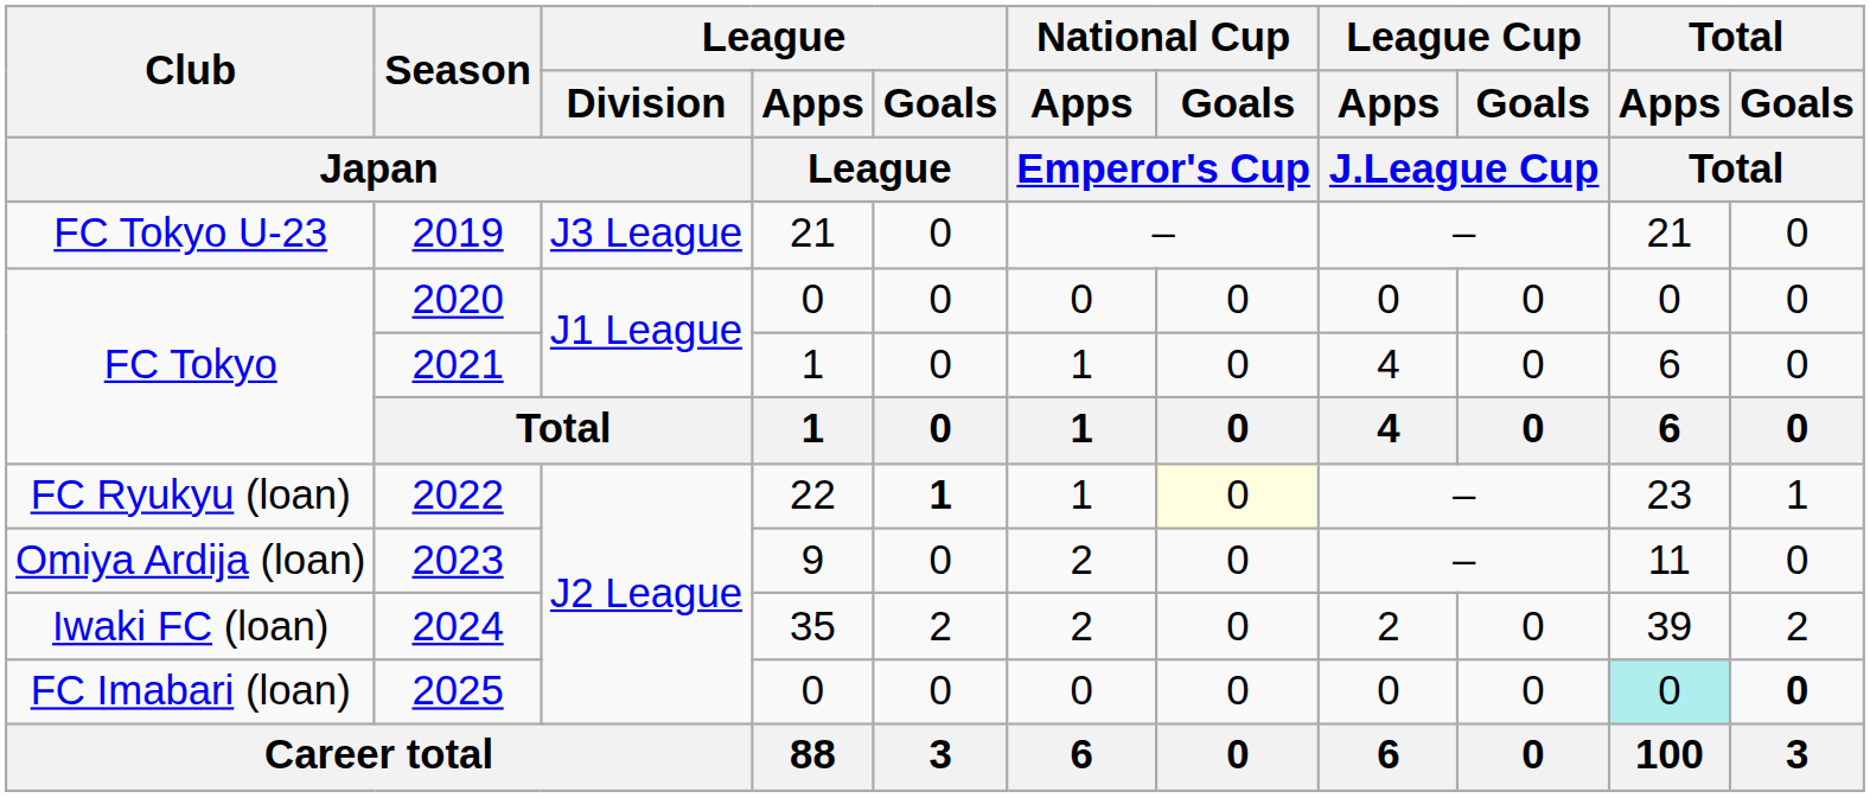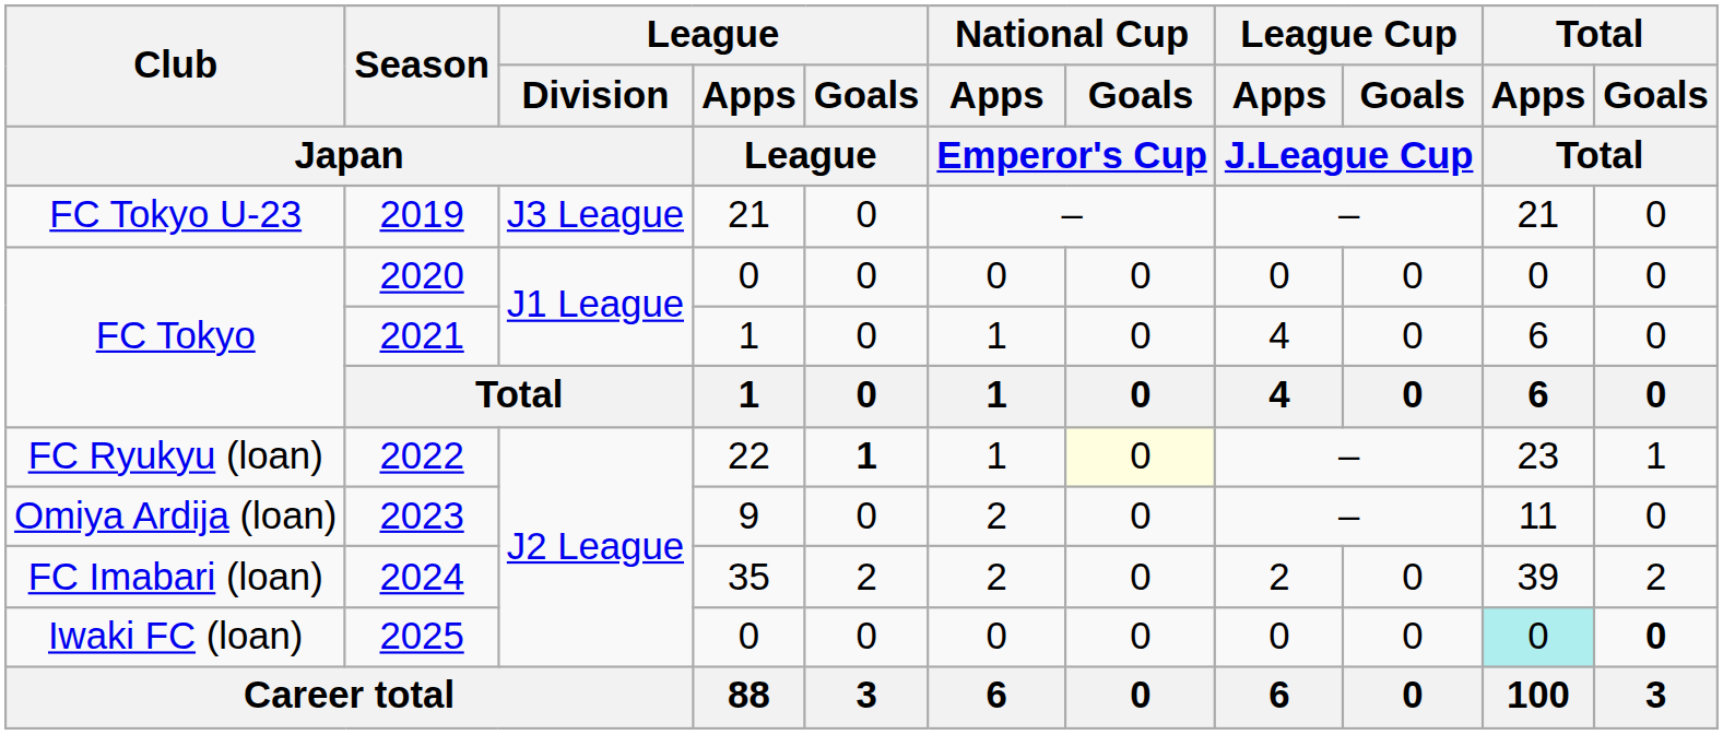 <table class="wikitable" style="text-align: center">
 <tr>
 <th rowspan="2">Club</th>
 <th rowspan="2">Season</th>
 <th colspan="3">League</th>
 <th colspan="2">National Cup</th>
 <th colspan="2">League Cup</th>
 <th colspan="2">Total</th>
 </tr>
 <tr>
 <th>Division</th>
 <th>Apps</th>
 <th>Goals</th>
 <th>Apps</th>
 <th>Goals</th>
 <th>Apps</th>
 <th>Goals</th>
 <th>Apps</th>
 <th>Goals</th>
 </tr>
 <tr>
 <th colspan=3>Japan</th>
 <th colspan=2>League</th>
 <th colspan=2><a href='#'>Emperor's Cup</a></th>
 <th colspan=2><a href='#'>J.League Cup</a></th>
 <th colspan=2>Total</th>
 </tr>
 <tr>
 <td><a href='#'>FC Tokyo U-23</a></td>
 <td><a href='#'>2019</a></td>
 <td><a href='#'>J3 League</a></td>
 <td>21</td>
 <td>0</td>
 <td colspan="2">–</td>
 <td colspan="2">–</td>
 <td>21</td>
 <td>0</td>
 </tr>
 <tr>
 <td rowspan="3"><a href='#'>FC Tokyo</a></td>
 <td><a href='#'>2020</a></td>
 <td rowspan="2"><a href='#'>J1 League</a></td>
 <td>0</td>
 <td>0</td>
 <td>0</td>
 <td>0</td>
 <td>0</td>
 <td>0</td>
 <td>0</td>
 <td>0</td>
 </tr>
 <tr>
 <td><a href='#'>2021</a></td>
 <td>1</td>
 <td>0</td>
 <td>1</td>
 <td>0</td>
 <td>4</td>
 <td>0</td>
 <td>6</td>
 <td>0</td>
 </tr>
 <tr>
 <th colspan="2">Total</th>
 <th>1</th>
 <th>0</th>
 <th>1</th>
 <th>0</th>
 <th>4</th>
 <th>0</th>
 <th>6</th>
 <th>0</th>
 </tr>
 <tr>
 <td><a href='#'>FC Ryukyu</a> (loan)</td>
 <td><a href='#'>2022</a></td>
 <td rowspan="4"><a href='#'>J2 League</a></td>
 <td>22</td>
 <td><strong>1</strong></td>
 <td>1</td>
 <td style="background: lightyellow;">0</td>
 <td colspan="2">–</td>
 <td>23</td>
 <td>1</td>
 </tr>
 <tr>
 <td><a href='#'>Omiya Ardija</a> (loan)</td>
 <td><a href='#'>2023</a></td>
 <td>9</td>
 <td>0</td>
 <td>2</td>
 <td>0</td>
 <td colspan="2">–</td>
 <td>11</td>
 <td>0</td>
 </tr>
 <tr>
-<td><a href='#'>Iwaki FC</a> (loan)</td>
+<td><a href='#'>FC Imabari</a> (loan)</td>
 <td><a href='#'>2024</a></td>
 <td>35</td>
 <td>2</td>
 <td>2</td>
 <td>0</td>
 <td>2</td>
 <td>0</td>
 <td>39</td>
 <td>2</td>
 </tr>
 <tr>
-<td><a href='#'>FC Imabari</a> (loan)</td>
+<td><a href='#'>Iwaki FC</a> (loan)</td>
 <td><a href='#'>2025</a></td>
 <td>0</td>
 <td>0</td>
 <td>0</td>
 <td>0</td>
 <td>0</td>
 <td>0</td>
 <td style="background: paleturquoise;">0</td>
 <td><strong>0</strong></td>
 </tr>
 <tr>
 <th colspan=3>Career total</th>
 <th>88</th>
 <th>3</th>
 <th>6</th>
 <th>0</th>
 <th>6</th>
 <th>0</th>
 <th>100</th>
 <th>3</th>
 </tr>
 </table>
